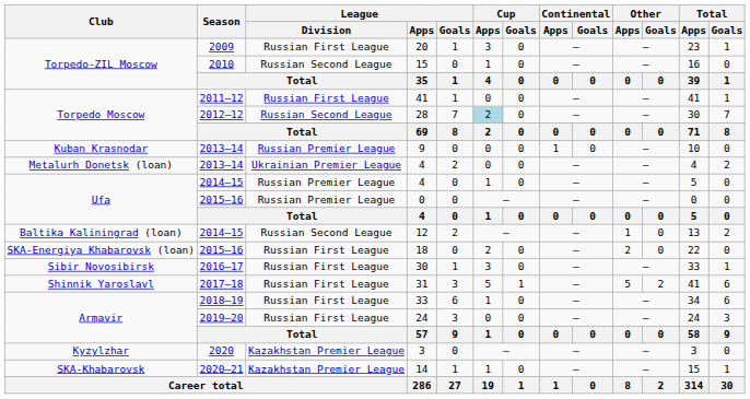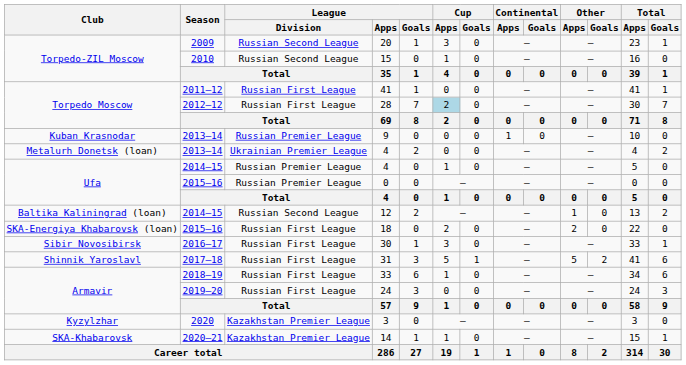 <table class="wikitable" style="text-align: center;">
 <tr>
 <th rowspan=2>Club</th>
 <th rowspan=2>Season</th>
 <th colspan=3>League</th>
 <th colspan=2>Cup</th>
 <th colspan=2>Continental</th>
 <th colspan=2>Other</th>
 <th colspan=2>Total</th>
 </tr>
 <tr>
 <th>Division</th>
 <th>Apps</th>
 <th>Goals</th>
 <th>Apps</th>
 <th>Goals</th>
 <th>Apps</th>
 <th>Goals</th>
 <th>Apps</th>
 <th>Goals</th>
 <th>Apps</th>
 <th>Goals</th>
 </tr>
 <tr>
 <td rowspan="3"><a href='#'>Torpedo-ZIL Moscow</a></td>
 <td><a href='#'>2009</a></td>
-<td>Russian First League</td>
+<td><a href='#'>Russian Second League</a></td>
 <td>20</td>
 <td>1</td>
 <td>3</td>
 <td>0</td>
 <td colspan=2>–</td>
 <td colspan=2>–</td>
 <td>23</td>
 <td>1</td>
 </tr>
 <tr>
 <td><a href='#'>2010</a></td>
 <td>Russian Second League</td>
 <td>15</td>
 <td>0</td>
 <td>1</td>
 <td>0</td>
 <td colspan=2>–</td>
 <td colspan=2>–</td>
 <td>16</td>
 <td>0</td>
 </tr>
 <tr>
 <th colspan=2>Total</th>
 <th>35</th>
 <th>1</th>
 <th>4</th>
 <th>0</th>
 <th>0</th>
 <th>0</th>
 <th>0</th>
 <th>0</th>
 <th>39</th>
 <th>1</th>
 </tr>
 <tr>
 <td rowspan="3"><a href='#'>Torpedo Moscow</a></td>
 <td><a href='#'>2011–12</a></td>
 <td><a href='#'>Russian First League</a></td>
 <td>41</td>
 <td>1</td>
 <td>0</td>
 <td>0</td>
 <td colspan=2>–</td>
 <td colspan=2>–</td>
 <td>41</td>
 <td>1</td>
 </tr>
 <tr>
 <td><a href='#'>2012–12</a></td>
-<td><a href='#'>Russian Second League</a></td>
+<td>Russian First League</td>
 <td>28</td>
 <td>7</td>
 <td style="background: lightblue;">2</td>
 <td>0</td>
 <td colspan=2>–</td>
 <td colspan=2>–</td>
 <td>30</td>
 <td>7</td>
 </tr>
 <tr>
 <th colspan=2>Total</th>
 <th>69</th>
 <th>8</th>
 <th>2</th>
 <th>0</th>
 <th>0</th>
 <th>0</th>
 <th>0</th>
 <th>0</th>
 <th>71</th>
 <th>8</th>
 </tr>
 <tr>
 <td><a href='#'>Kuban Krasnodar</a></td>
 <td><a href='#'>2013–14</a></td>
 <td><a href='#'>Russian Premier League</a></td>
 <td>9</td>
 <td>0</td>
 <td>0</td>
 <td>0</td>
 <td>1</td>
 <td>0</td>
 <td colspan=2>–</td>
 <td>10</td>
 <td>0</td>
 </tr>
 <tr>
 <td><a href='#'>Metalurh Donetsk</a> (loan)</td>
 <td><a href='#'>2013–14</a></td>
 <td><a href='#'>Ukrainian Premier League</a></td>
 <td>4</td>
 <td>2</td>
 <td>0</td>
 <td>0</td>
 <td colspan=2>–</td>
 <td colspan=2>–</td>
 <td>4</td>
 <td>2</td>
 </tr>
 <tr>
 <td rowspan="3"><a href='#'>Ufa</a></td>
 <td><a href='#'>2014–15</a></td>
 <td>Russian Premier League</td>
 <td>4</td>
 <td>0</td>
 <td>1</td>
 <td>0</td>
 <td colspan=2>–</td>
 <td colspan=2>–</td>
 <td>5</td>
 <td>0</td>
 </tr>
 <tr>
 <td><a href='#'>2015–16</a></td>
 <td>Russian Premier League</td>
 <td>0</td>
 <td>0</td>
 <td colspan=2>–</td>
 <td colspan=2>–</td>
 <td colspan=2>–</td>
 <td>0</td>
 <td>0</td>
 </tr>
 <tr>
 <th colspan=2>Total</th>
 <th>4</th>
 <th>0</th>
 <th>1</th>
 <th>0</th>
 <th>0</th>
 <th>0</th>
 <th>0</th>
 <th>0</th>
 <th>5</th>
 <th>0</th>
 </tr>
 <tr>
 <td><a href='#'>Baltika Kaliningrad</a> (loan)</td>
 <td><a href='#'>2014–15</a></td>
 <td>Russian Second League</td>
 <td>12</td>
 <td>2</td>
 <td colspan=2>–</td>
 <td colspan=2>–</td>
 <td>1</td>
 <td>0</td>
 <td>13</td>
 <td>2</td>
 </tr>
 <tr>
 <td><a href='#'>SKA-Energiya Khabarovsk</a> (loan)</td>
 <td><a href='#'>2015–16</a></td>
 <td>Russian First League</td>
 <td>18</td>
 <td>0</td>
 <td>2</td>
 <td>0</td>
 <td colspan=2>–</td>
 <td>2</td>
 <td>0</td>
 <td>22</td>
 <td>0</td>
 </tr>
 <tr>
 <td><a href='#'>Sibir Novosibirsk</a></td>
 <td><a href='#'>2016–17</a></td>
 <td>Russian First League</td>
 <td>30</td>
 <td>1</td>
 <td>3</td>
 <td>0</td>
 <td colspan=2>–</td>
 <td colspan=2>–</td>
 <td>33</td>
 <td>1</td>
 </tr>
 <tr>
 <td><a href='#'>Shinnik Yaroslavl</a></td>
 <td><a href='#'>2017–18</a></td>
 <td>Russian First League</td>
 <td>31</td>
 <td>3</td>
 <td>5</td>
 <td>1</td>
 <td colspan=2>–</td>
 <td>5</td>
 <td>2</td>
 <td>41</td>
 <td>6</td>
 </tr>
 <tr>
 <td rowspan="3"><a href='#'>Armavir</a></td>
 <td><a href='#'>2018–19</a></td>
 <td>Russian First League</td>
 <td>33</td>
 <td>6</td>
 <td>1</td>
 <td>0</td>
 <td colspan=2>–</td>
 <td colspan=2>–</td>
 <td>34</td>
 <td>6</td>
 </tr>
 <tr>
 <td><a href='#'>2019–20</a></td>
 <td>Russian First League</td>
 <td>24</td>
 <td>3</td>
 <td>0</td>
 <td>0</td>
 <td colspan=2>–</td>
 <td colspan=2>–</td>
 <td>24</td>
 <td>3</td>
 </tr>
 <tr>
 <th colspan=2>Total</th>
 <th>57</th>
 <th>9</th>
 <th>1</th>
 <th>0</th>
 <th>0</th>
 <th>0</th>
 <th>0</th>
 <th>0</th>
 <th>58</th>
 <th>9</th>
 </tr>
 <tr>
 <td><a href='#'>Kyzylzhar</a></td>
 <td><a href='#'>2020</a></td>
 <td><a href='#'>Kazakhstan Premier League</a></td>
 <td>3</td>
 <td>0</td>
 <td colspan=2>–</td>
 <td colspan=2>–</td>
 <td colspan=2>–</td>
 <td>3</td>
 <td>0</td>
 </tr>
 <tr>
 <td><a href='#'>SKA-Khabarovsk</a></td>
 <td><a href='#'>2020–21</a></td>
 <td><a href='#'>Kazakhstan Premier League</a></td>
 <td>14</td>
 <td>1</td>
 <td>1</td>
 <td>0</td>
 <td colspan=2>–</td>
 <td colspan=2>–</td>
 <td>15</td>
 <td>1</td>
 </tr>
 <tr>
 <th colspan=3>Career total</th>
 <th>286</th>
 <th>27</th>
 <th>19</th>
 <th>1</th>
 <th>1</th>
 <th>0</th>
 <th>8</th>
 <th>2</th>
 <th>314</th>
 <th>30</th>
 </tr>
 </table>
